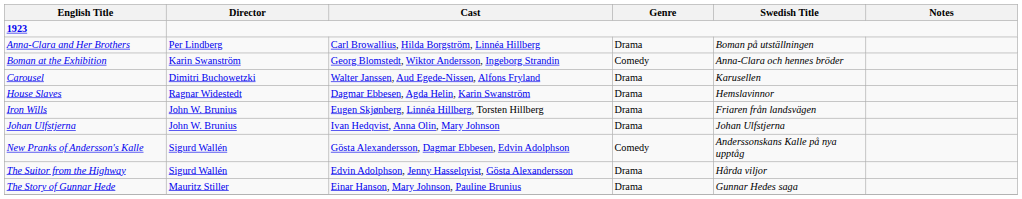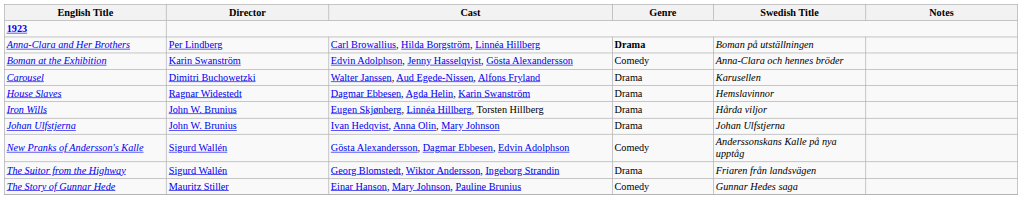 <table class="wikitable" style="width:100%;">
 <tr>
 <th style="width:16%;">English Title</th>
 <th style="width:16%;">Director</th>
 <th style="width:28%;">Cast</th>
 <th style="width:10%;">Genre</th>
 <th style="width:15%;">Swedish Title</th>
 <th style="width:15%;">Notes</th>
 </tr>
 <tr>
 <td><strong><a href='#'>1923</a></strong></td>
 </tr>
 <tr>
 <td><em><a href='#'>Anna-Clara and Her Brothers</a></em></td>
 <td><a href='#'>Per Lindberg</a></td>
 <td><a href='#'>Carl Browallius</a>, <a href='#'>Hilda Borgström</a>, <a href='#'>Linnéa Hillberg</a></td>
-<td>Drama</td>
+<td><strong>Drama</strong></td>
 <td><em>Boman på utställningen</em></td>
 <td></td>
 </tr>
 <tr>
 <td><em><a href='#'>Boman at the Exhibition</a></em></td>
 <td><a href='#'>Karin Swanström</a></td>
-<td><a href='#'>Georg Blomstedt</a>, <a href='#'>Wiktor Andersson</a>, <a href='#'>Ingeborg Strandin</a></td>
+<td><a href='#'>Edvin Adolphson</a>, <a href='#'>Jenny Hasselqvist</a>, <a href='#'>Gösta Alexandersson</a></td>
 <td>Comedy</td>
 <td><em>Anna-Clara och hennes bröder</em></td>
 <td></td>
 </tr>
 <tr>
 <td><em><a href='#'>Carousel</a></em></td>
 <td><a href='#'>Dimitri Buchowetzki</a></td>
 <td><a href='#'>Walter Janssen</a>, <a href='#'>Aud Egede-Nissen</a>, <a href='#'>Alfons Fryland</a></td>
 <td>Drama</td>
 <td><em>Karusellen</em></td>
 <td></td>
 </tr>
 <tr>
 <td><em><a href='#'>House Slaves</a></em></td>
 <td><a href='#'>Ragnar Widestedt</a></td>
 <td><a href='#'>Dagmar Ebbesen</a>, <a href='#'>Agda Helin</a>, <a href='#'>Karin Swanström</a></td>
 <td>Drama</td>
 <td><em>Hemslavinnor</em></td>
 <td></td>
 </tr>
 <tr>
 <td><em><a href='#'>Iron Wills</a></em></td>
 <td><a href='#'>John W. Brunius</a></td>
 <td><a href='#'>Eugen Skjønberg</a>, <a href='#'>Linnéa Hillberg</a>, Torsten Hillberg</td>
 <td>Drama</td>
-<td><em>Friaren från landsvägen</em></td>
+<td><em> Hårda viljor</em></td>
 <td></td>
 </tr>
 <tr>
 <td><em><a href='#'>Johan Ulfstjerna</a></em></td>
 <td><a href='#'>John W. Brunius</a></td>
 <td><a href='#'>Ivan Hedqvist</a>, <a href='#'>Anna Olin</a>, <a href='#'>Mary Johnson</a></td>
 <td>Drama</td>
 <td><em>Johan Ulfstjerna</em></td>
 <td></td>
 </tr>
 <tr>
 <td><em><a href='#'>New Pranks of Andersson's Kalle</a></em></td>
 <td><a href='#'>Sigurd Wallén</a></td>
 <td><a href='#'>Gösta Alexandersson</a>, <a href='#'>Dagmar Ebbesen</a>, <a href='#'>Edvin Adolphson</a></td>
 <td>Comedy</td>
 <td><em>Anderssonskans Kalle på nya upptåg</em></td>
 <td></td>
 </tr>
 <tr>
 <td><em><a href='#'>The Suitor from the Highway</a></em></td>
 <td><a href='#'>Sigurd Wallén</a></td>
-<td><a href='#'>Edvin Adolphson</a>, <a href='#'>Jenny Hasselqvist</a>, <a href='#'>Gösta Alexandersson</a></td>
+<td><a href='#'>Georg Blomstedt</a>, <a href='#'>Wiktor Andersson</a>, <a href='#'>Ingeborg Strandin</a></td>
 <td>Drama</td>
-<td><em> Hårda viljor</em></td>
+<td><em>Friaren från landsvägen</em></td>
 <td></td>
 </tr>
 <tr>
 <td><em><a href='#'>The Story of Gunnar Hede</a></em></td>
 <td><a href='#'>Mauritz Stiller</a></td>
 <td><a href='#'>Einar Hanson</a>,  <a href='#'>Mary Johnson</a>, <a href='#'>Pauline Brunius</a></td>
-<td>Drama</td>
+<td>Comedy</td>
 <td><em>Gunnar Hedes saga</em></td>
 <td></td>
 </tr>
 <tr>
 </tr>
 </table>
